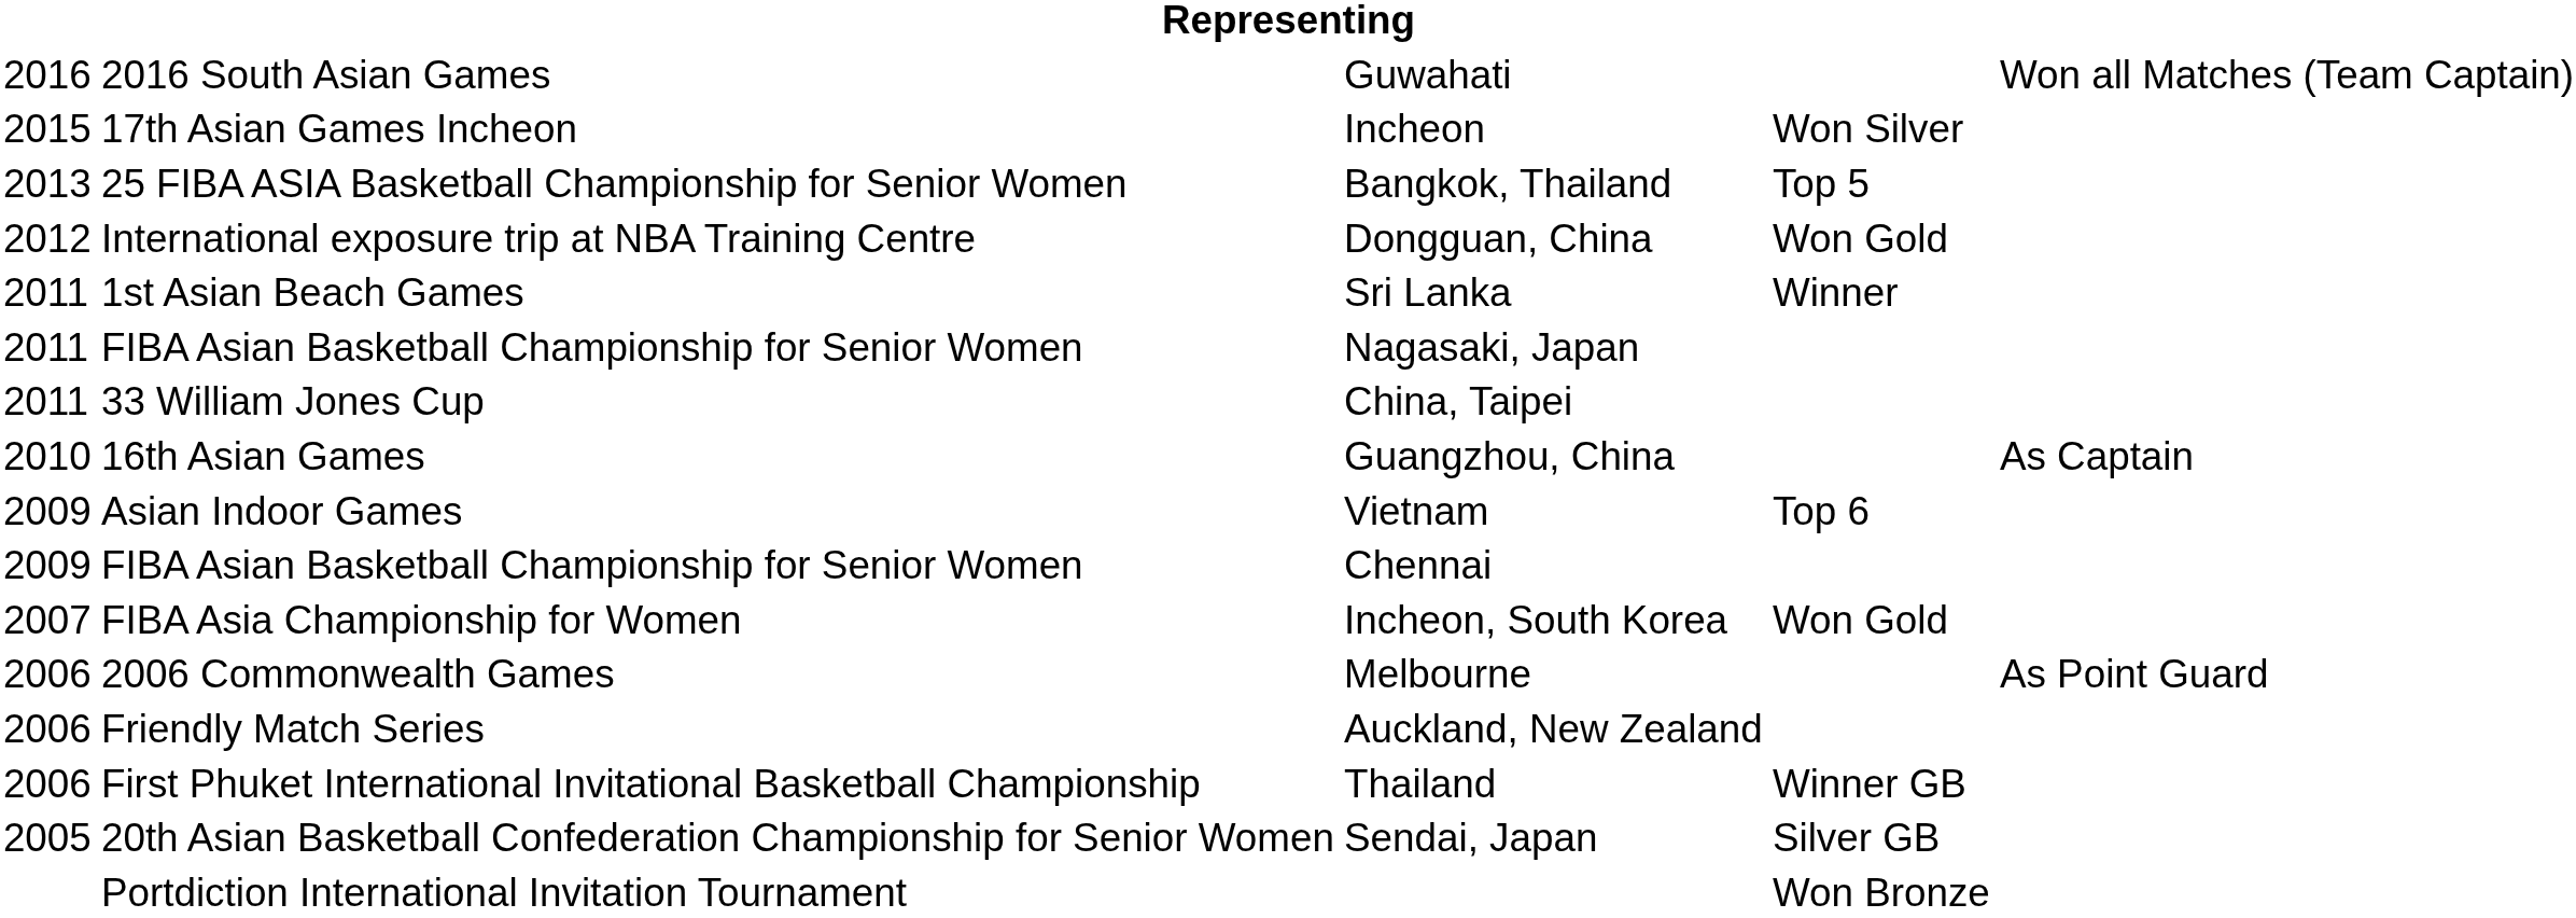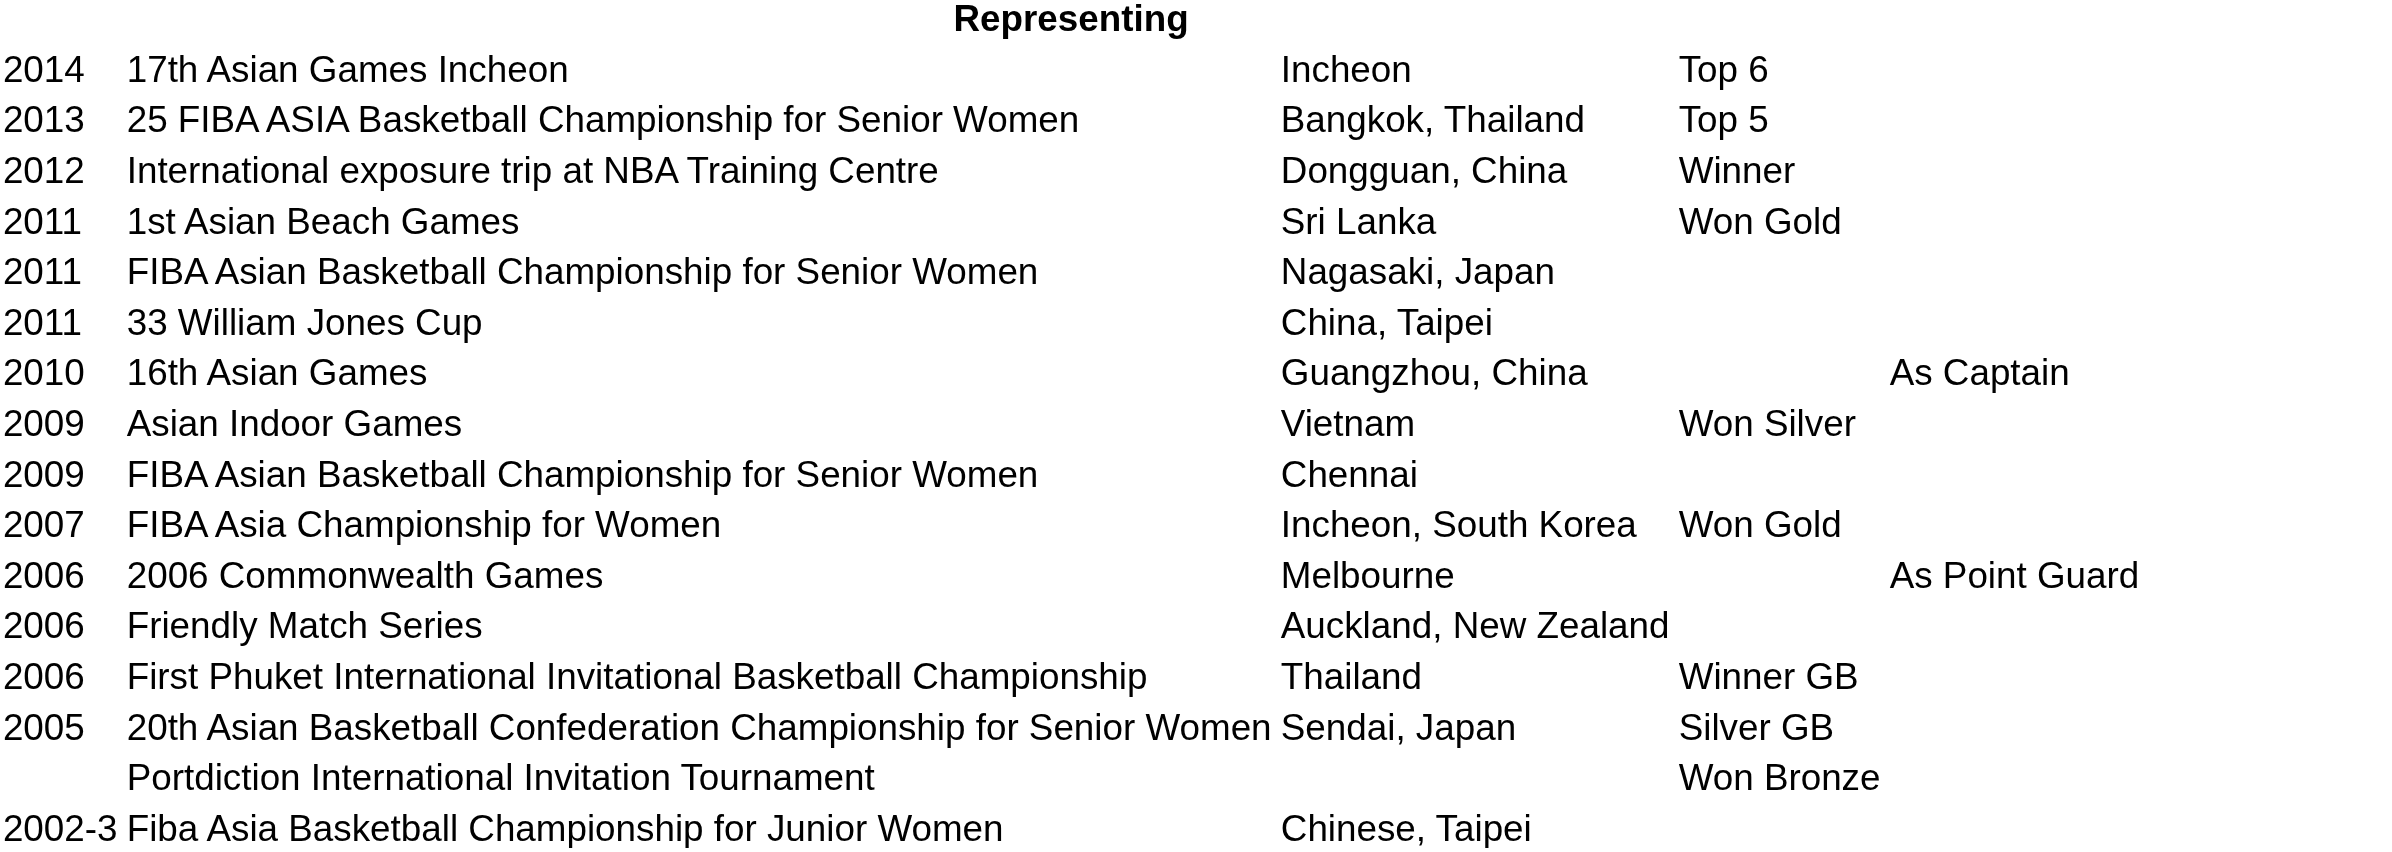 <table>
 <tr>
 <th colspan="5">Representing </th>
 </tr>
 <tr>
-<td>2016</td>
-<td>2016 South Asian Games</td>
-<td>Guwahati</td>
-<td></td>
-<td>Won all Matches (Team Captain)</td>
-</tr>
-<tr>
-<td>2015</td>
+<td>2014</td>
 <td>17th Asian Games Incheon</td>
 <td>Incheon</td>
-<td>Won Silver</td>
+<td>Top 6</td>
 <td></td>
 </tr>
 <tr>
 <td>2013</td>
 <td>25 FIBA ASIA Basketball Championship for Senior Women</td>
 <td>Bangkok, Thailand</td>
 <td>Top 5</td>
 <td></td>
 </tr>
 <tr>
 <td>2012</td>
 <td>International exposure trip at NBA Training Centre</td>
 <td>Dongguan, China</td>
-<td>Won Gold</td>
+<td>Winner</td>
 <td></td>
 </tr>
 <tr>
 <td>2011</td>
 <td>1st Asian Beach Games</td>
 <td>Sri Lanka</td>
-<td>Winner</td>
+<td>Won Gold</td>
 <td></td>
 </tr>
 <tr>
 <td>2011</td>
 <td>FIBA Asian Basketball Championship for Senior Women</td>
 <td>Nagasaki, Japan</td>
 <td></td>
 <td></td>
 </tr>
 <tr>
 <td>2011</td>
 <td>33 William Jones Cup</td>
 <td>China, Taipei</td>
 <td></td>
 <td></td>
 </tr>
 <tr>
 <td>2010</td>
 <td>16th Asian Games</td>
 <td>Guangzhou, China</td>
 <td></td>
 <td>As Captain</td>
 </tr>
 <tr>
 <td>2009</td>
 <td>Asian Indoor Games</td>
 <td>Vietnam</td>
-<td>Top 6</td>
+<td>Won Silver</td>
 <td></td>
 </tr>
 <tr>
 <td>2009</td>
 <td>FIBA Asian Basketball Championship for Senior Women</td>
 <td>Chennai</td>
 <td></td>
 <td></td>
 </tr>
 <tr>
 <td>2007</td>
 <td>FIBA Asia Championship for Women</td>
 <td>Incheon, South Korea</td>
 <td>Won Gold</td>
 <td></td>
 </tr>
 <tr>
 <td>2006</td>
 <td>2006 Commonwealth Games</td>
 <td>Melbourne</td>
 <td></td>
 <td>As Point Guard</td>
 </tr>
 <tr>
 <td>2006</td>
 <td>Friendly Match Series</td>
 <td>Auckland, New Zealand</td>
 <td></td>
 <td></td>
 </tr>
 <tr>
 <td>2006</td>
 <td>First Phuket International Invitational Basketball Championship</td>
 <td>Thailand</td>
 <td>Winner GB</td>
 <td></td>
 </tr>
 <tr>
 <td>2005</td>
 <td>20th Asian Basketball Confederation Championship for Senior Women</td>
 <td>Sendai, Japan</td>
 <td>Silver GB</td>
 <td></td>
 </tr>
 <tr>
 <td></td>
 <td>Portdiction International Invitation Tournament</td>
 <td></td>
 <td>Won Bronze</td>
 <td></td>
 </tr>
 <tr>
+<td>2002-3</td>
+<td>Fiba Asia Basketball Championship for Junior Women</td>
+<td>Chinese, Taipei</td>
+<td></td>
+<td></td>
+</tr>
+<tr>
 </tr>
 </table>
